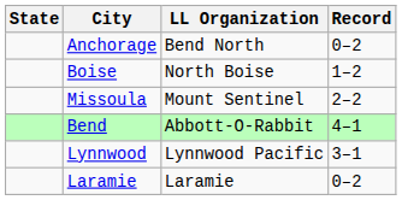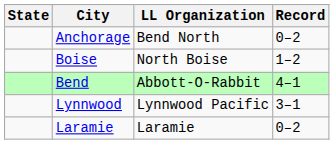 <table class="wikitable">
 <tr>
 <th>State</th>
 <th>City</th>
 <th>LL Organization</th>
 <th>Record</th>
 </tr>
 <tr>
 <td><strong></strong></td>
 <td><a href='#'>Anchorage</a></td>
 <td>Bend North</td>
 <td>0–2</td>
 </tr>
 <tr>
 <td><strong></strong></td>
 <td><a href='#'>Boise</a></td>
 <td>North Boise</td>
 <td>1–2</td>
-</tr>
-<tr>
-<td><strong></strong></td>
-<td><a href='#'>Missoula</a></td>
-<td>Mount Sentinel</td>
-<td>2–2</td>
 </tr>
 <tr bgcolor="bbffbb">
 <td><strong></strong></td>
 <td><a href='#'>Bend</a></td>
 <td>Abbott-O-Rabbit</td>
 <td>4–1</td>
 </tr>
 <tr>
 <td><strong></strong></td>
 <td><a href='#'>Lynnwood</a></td>
 <td>Lynnwood Pacific</td>
 <td>3–1</td>
 </tr>
 <tr>
 <td><strong></strong></td>
 <td><a href='#'>Laramie</a></td>
 <td>Laramie</td>
 <td>0–2</td>
 </tr>
 </table>
